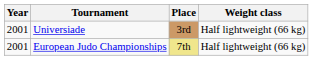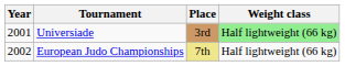 <table class=wikitable>
 <tr>
 <th>Year</th>
 <th>Tournament</th>
 <th>Place</th>
 <th>Weight class</th>
 </tr>
 <tr>
 <td>2001</td>
 <td><a href='#'>Universiade</a></td>
 <td bgcolor="cc9966" align="center">3rd</td>
-<td>Half lightweight (66 kg)</td>
+<td style="background: lightgreen;">Half lightweight (66 kg)</td>
 </tr>
 <tr>
-<td>2001</td>
+<td>2002</td>
 <td><a href='#'>European Judo Championships</a></td>
 <td align="center" style="background: khaki;">7th</td>
 <td>Half lightweight (66 kg)</td>
 </tr>
 </table>
